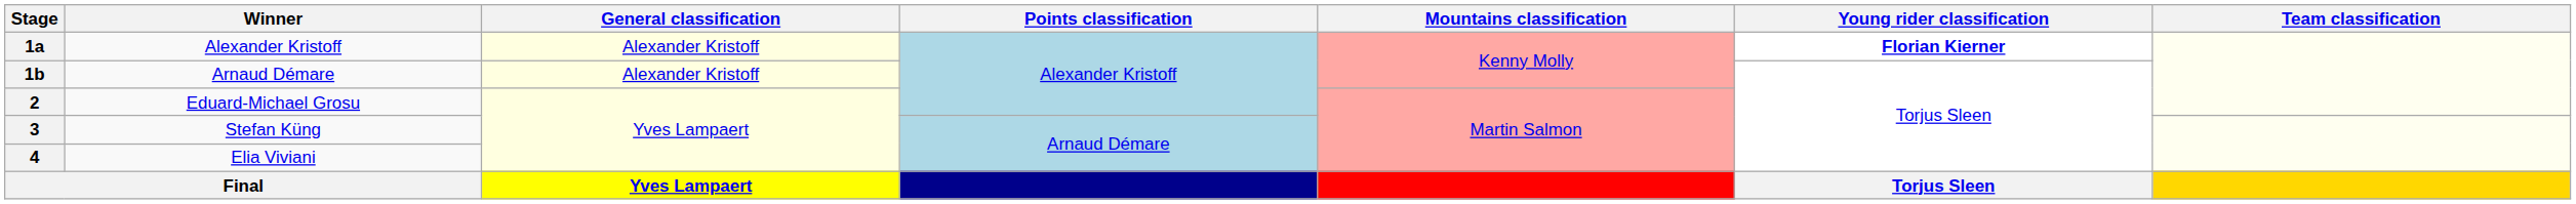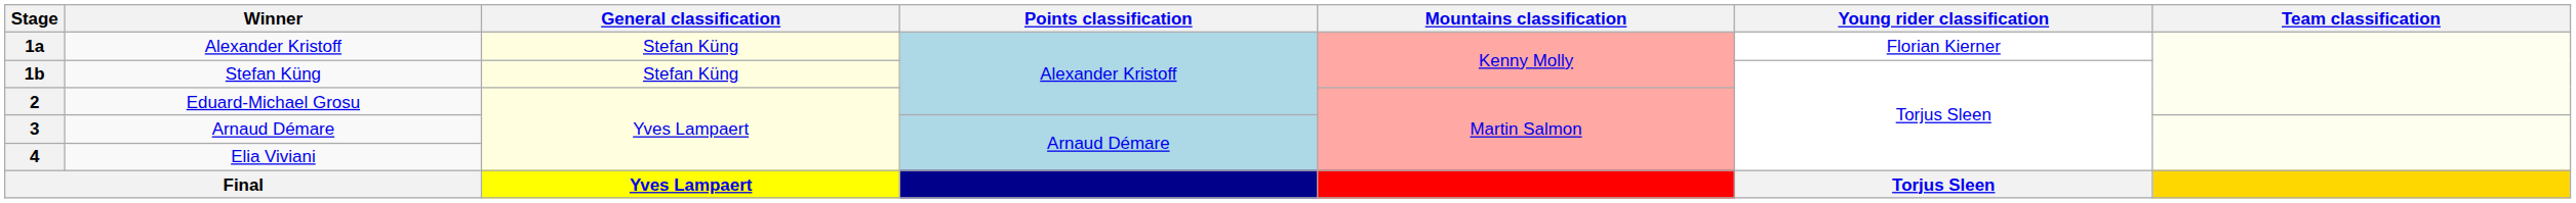 <table class="wikitable" style="text-align: center; font-size:smaller;">
 <tr>
 <th scope="col" style="width:1%;">Stage</th>
 <th scope="col" style="width:14%;">Winner</th>
 <th scope="col" style="width:14%;"><a href='#'>General classification</a><br></th>
 <th scope="col" style="width:14%;"><a href='#'>Points classification</a><br></th>
 <th scope="col" style="width:14%;"><a href='#'>Mountains classification</a><br></th>
 <th scope="col" style="width:14%;"><a href='#'>Young rider classification</a><br></th>
 <th scope="col" style="width:14%;"><a href='#'>Team classification</a></th>
 </tr>
 <tr>
 <th>1a</th>
 <td><a href='#'>Alexander Kristoff</a></td>
-<td style="background:LightYellow;"><a href='#'>Alexander Kristoff</a></td>
+<td style="background:LightYellow;"><a href='#'>Stefan Küng</a></td>
 <td style="background:LightBlue;" rowspan=3><a href='#'>Alexander Kristoff</a></td>
 <td style="background:#FFA8A4" rowspan=2><a href='#'>Kenny Molly</a></td>
-<td style="background:White"><strong><a href='#'>Florian Kierner</a></strong></td>
+<td style="background:White"><a href='#'>Florian Kierner</a></td>
 <td style="background:Ivory;" rowspan=3></td>
 </tr>
 <tr>
 <th>1b</th>
-<td><a href='#'>Arnaud Démare</a></td>
-<td style="background:LightYellow;"><a href='#'>Alexander Kristoff</a></td>
+<td><a href='#'>Stefan Küng</a></td>
+<td style="background:LightYellow;"><a href='#'>Stefan Küng</a></td>
 <td style="background:White" rowspan=4><a href='#'>Torjus Sleen</a></td>
 </tr>
 <tr>
 <th>2</th>
 <td><a href='#'>Eduard-Michael Grosu</a></td>
 <td style="background:LightYellow;" rowspan=3><a href='#'>Yves Lampaert</a></td>
 <td style="background:#FFA8A4" rowspan=3><a href='#'>Martin Salmon</a></td>
 </tr>
 <tr>
 <th>3</th>
-<td><a href='#'>Stefan Küng</a></td>
+<td><a href='#'>Arnaud Démare</a></td>
 <td style="background:LightBlue;" rowspan=2><a href='#'>Arnaud Démare</a></td>
 <td style="background:Ivory;" rowspan=2></td>
 </tr>
 <tr>
 <th>4</th>
 <td><a href='#'>Elia Viviani</a></td>
 </tr>
 <tr>
 <th colspan="2">Final</th>
 <th style="background:Yellow;"><a href='#'>Yves Lampaert</a></th>
 <th style="background:DarkBlue;"></th>
 <th style="background:Red;"></th>
 <th><a href='#'>Torjus Sleen</a></th>
 <th style="background:Gold;"></th>
 </tr>
 </table>
